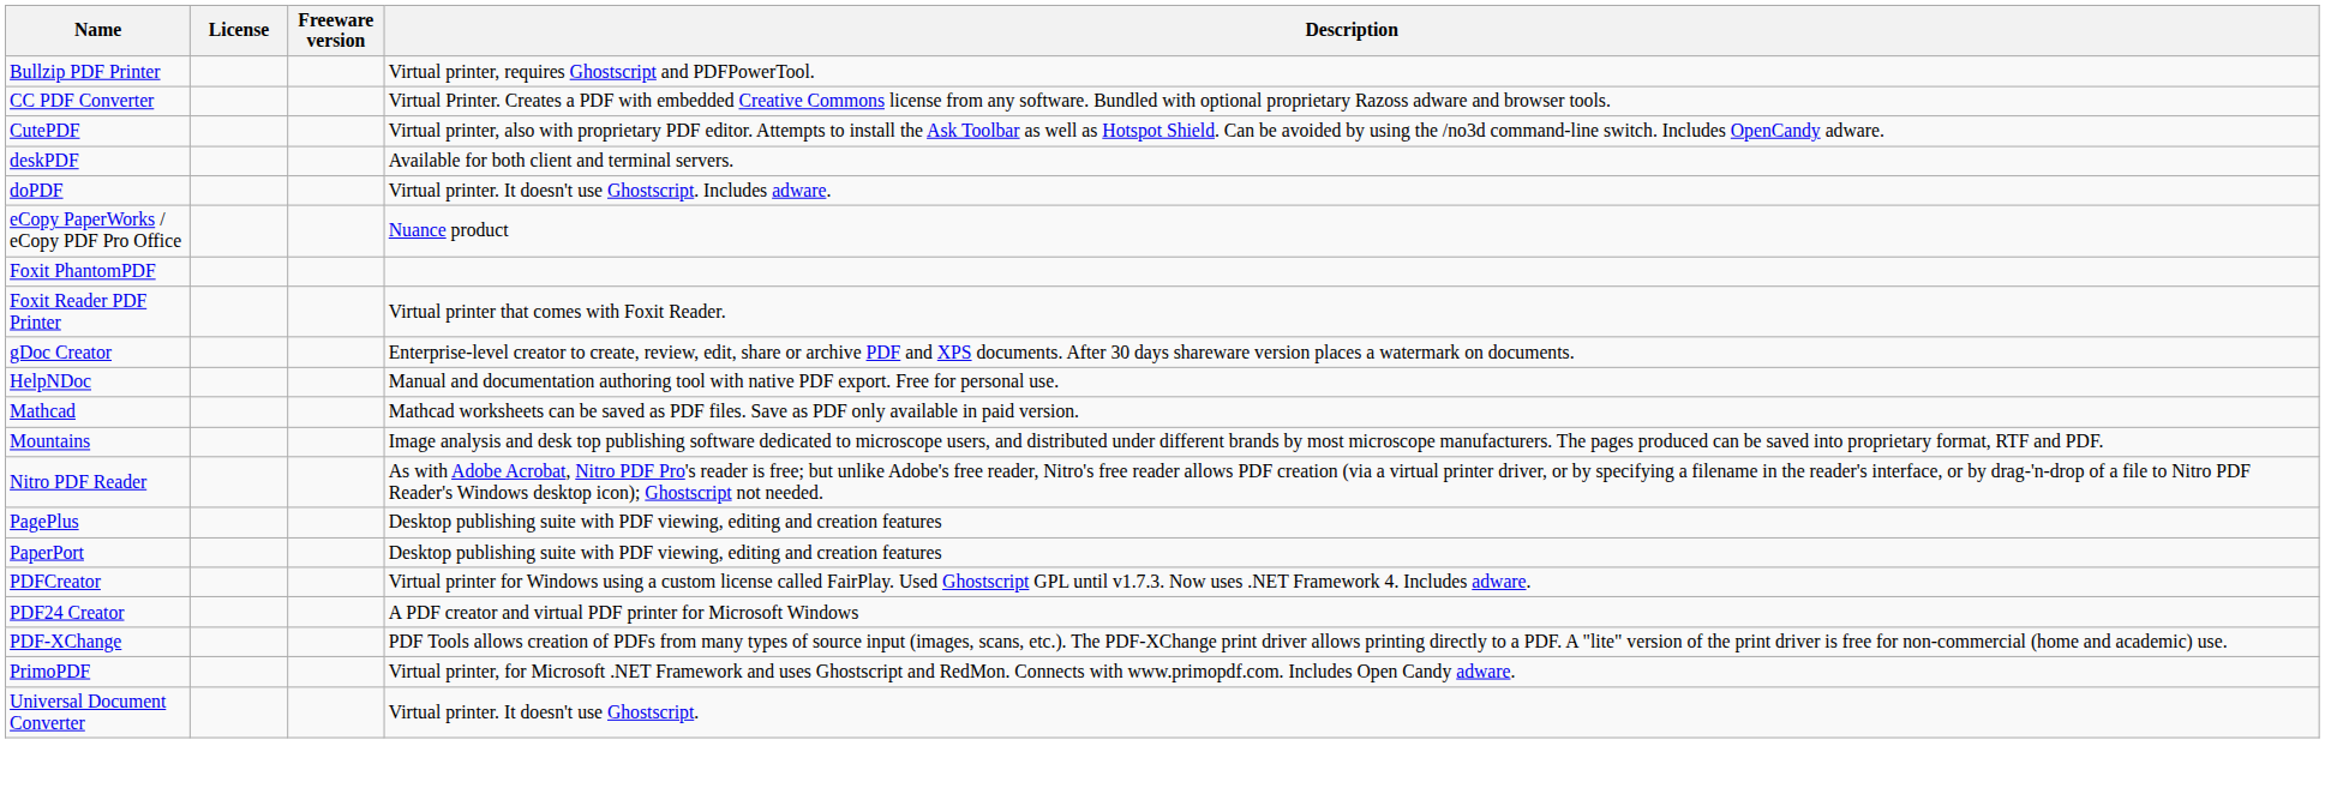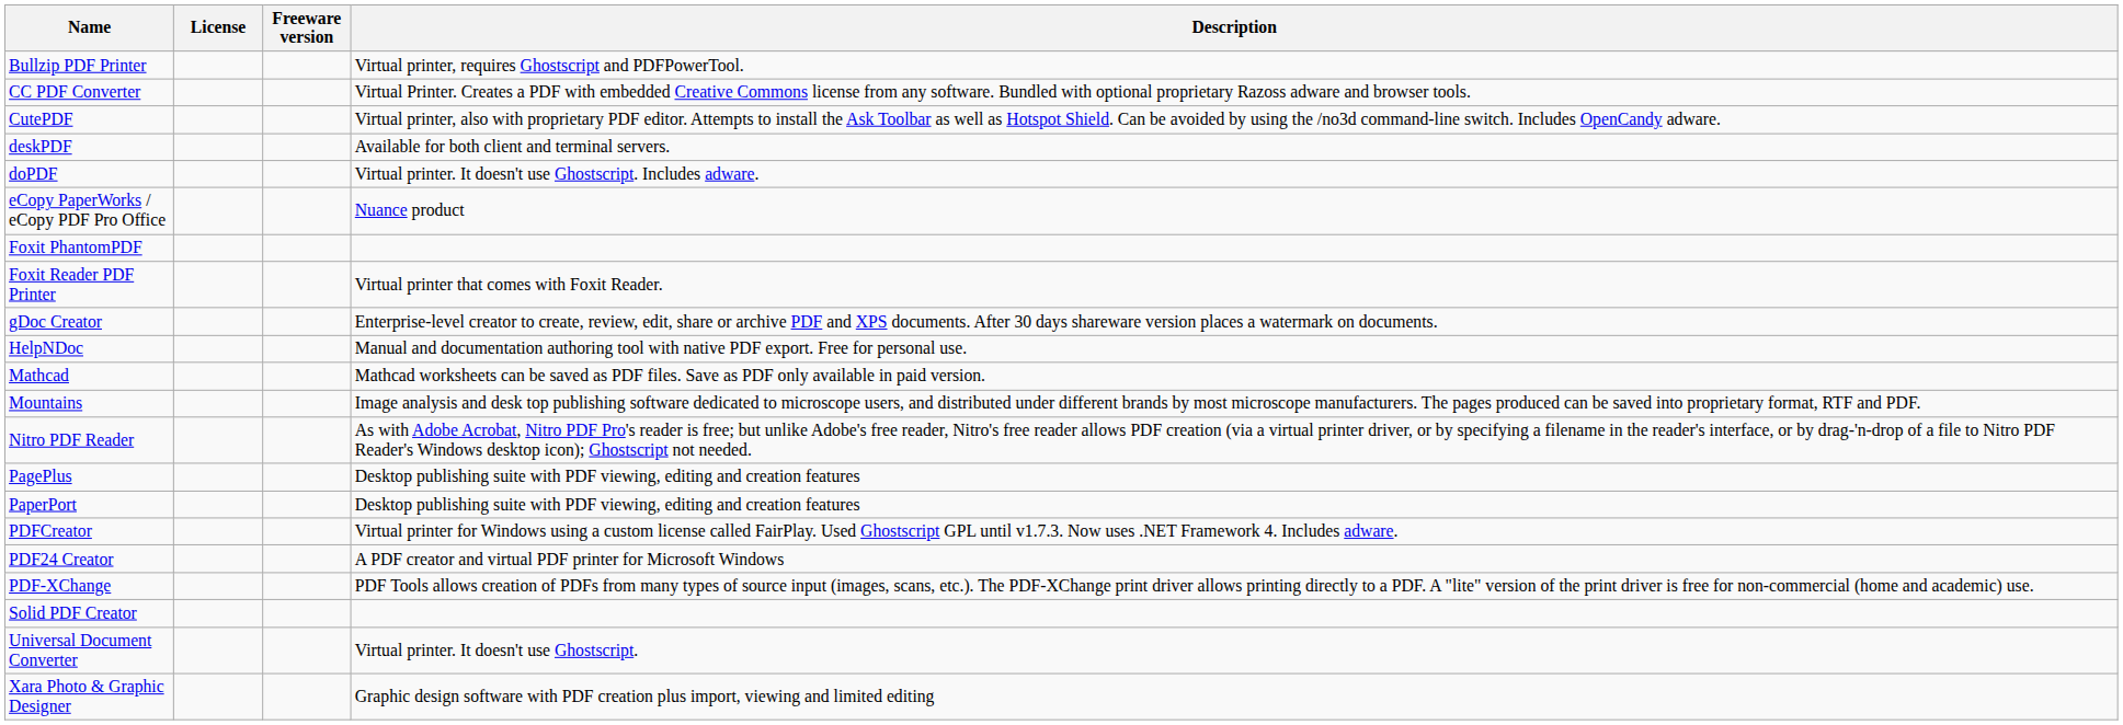 <table class="wikitable sortable">
 <tr>
 <th width=150 scope="col">Name</th>
 <th width=75 scope="col">License</th>
 <th width=75 scope="col">Freeware version</th>
 <th scope="col" class="unsortable">Description</th>
 </tr>
 <tr>
 <td><a href='#'>Bullzip PDF Printer</a></td>
 <td></td>
 <td></td>
 <td>Virtual printer, requires <a href='#'>Ghostscript</a> and PDFPowerTool.</td>
 </tr>
 <tr>
 <td><a href='#'>CC PDF Converter</a></td>
 <td></td>
 <td></td>
 <td>Virtual Printer. Creates a PDF with embedded <a href='#'>Creative Commons</a> license from any software. Bundled with optional proprietary Razoss adware and browser tools.</td>
 </tr>
 <tr>
 <td><a href='#'>CutePDF</a></td>
 <td></td>
 <td></td>
 <td>Virtual printer, also with proprietary PDF editor. Attempts to install the <a href='#'>Ask Toolbar</a> as well as <a href='#'>Hotspot Shield</a>. Can be avoided by using the /no3d command-line switch. Includes <a href='#'>OpenCandy</a> adware.</td>
 </tr>
 <tr>
 <td><a href='#'>deskPDF</a></td>
 <td></td>
 <td></td>
 <td>Available for both client and terminal servers.</td>
 </tr>
 <tr>
 <td><a href='#'>doPDF</a></td>
 <td></td>
 <td></td>
 <td>Virtual printer. It doesn't use <a href='#'>Ghostscript</a>. Includes <a href='#'>adware</a>.</td>
 </tr>
 <tr>
 <td><a href='#'>eCopy PaperWorks</a> /  eCopy PDF Pro Office</td>
 <td></td>
 <td></td>
 <td><a href='#'>Nuance</a> product</td>
 </tr>
 <tr>
 <td><a href='#'>Foxit PhantomPDF</a></td>
 <td></td>
 <td></td>
 <td></td>
 </tr>
 <tr>
 <td><a href='#'>Foxit Reader PDF Printer</a></td>
 <td></td>
 <td></td>
 <td>Virtual printer that comes with Foxit Reader.</td>
 </tr>
 <tr>
 <td><a href='#'>gDoc Creator</a></td>
 <td></td>
 <td></td>
 <td>Enterprise-level creator to create, review, edit, share or archive <a href='#'>PDF</a> and <a href='#'>XPS</a> documents. After 30 days shareware version places a watermark on documents.</td>
 </tr>
 <tr>
 <td><a href='#'>HelpNDoc</a></td>
 <td></td>
 <td></td>
 <td>Manual and documentation authoring tool with native PDF export. Free for personal use.</td>
 </tr>
 <tr>
 <td><a href='#'>Mathcad</a></td>
 <td></td>
 <td></td>
 <td>Mathcad worksheets can be saved as PDF files. Save as PDF only available in paid version.</td>
 </tr>
 <tr>
 <td><a href='#'>Mountains</a></td>
 <td></td>
 <td></td>
 <td>Image analysis and desk top publishing software dedicated to microscope users, and distributed under different brands by most microscope manufacturers. The pages produced can be saved into proprietary format, RTF and PDF.</td>
 </tr>
 <tr>
 <td><a href='#'>Nitro PDF Reader</a></td>
 <td></td>
 <td></td>
 <td>As with <a href='#'>Adobe Acrobat</a>, <a href='#'>Nitro PDF Pro</a>'s reader is free; but unlike Adobe's free reader, Nitro's free reader allows PDF creation (via a virtual printer driver, or by specifying a filename in the reader's interface, or by drag-'n-drop of a file to Nitro PDF Reader's Windows desktop icon); <a href='#'>Ghostscript</a> not needed.</td>
 </tr>
 <tr>
 <td><a href='#'>PagePlus</a></td>
 <td></td>
 <td></td>
 <td>Desktop publishing suite with PDF viewing, editing and creation features</td>
 </tr>
 <tr>
 <td><a href='#'>PaperPort</a></td>
 <td></td>
 <td></td>
 <td>Desktop publishing suite with PDF viewing, editing and creation features</td>
 </tr>
 <tr>
 <td><a href='#'>PDFCreator</a></td>
 <td></td>
 <td></td>
 <td>Virtual printer for Windows using a custom license called FairPlay. Used <a href='#'>Ghostscript</a> GPL until v1.7.3. Now uses .NET Framework 4. Includes <a href='#'>adware</a>.</td>
 </tr>
 <tr>
 <td><a href='#'>PDF24 Creator</a></td>
 <td></td>
 <td></td>
 <td>A PDF creator and virtual PDF printer for Microsoft Windows</td>
 </tr>
 <tr>
 <td><a href='#'>PDF-XChange</a></td>
 <td></td>
 <td></td>
 <td>PDF Tools allows creation of PDFs from many types of source input (images, scans, etc.). The PDF-XChange print driver allows printing directly to a PDF. A "lite" version of the print driver is free for non-commercial (home and academic) use.</td>
 </tr>
 <tr>
-<td><a href='#'>PrimoPDF</a></td>
+<td><a href='#'>Solid PDF Creator</a></td>
 <td></td>
 <td></td>
-<td>Virtual printer, for Microsoft .NET Framework and uses Ghostscript and RedMon. Connects with www.primopdf.com. Includes Open Candy <a href='#'>adware</a>.</td>
+<td></td>
 </tr>
 <tr>
 <td><a href='#'>Universal Document Converter</a></td>
 <td></td>
 <td></td>
 <td>Virtual printer. It doesn't use <a href='#'>Ghostscript</a>.</td>
 </tr>
+<tr>
+<td><a href='#'>Xara Photo & Graphic Designer</a></td>
+<td></td>
+<td></td>
+<td>Graphic design software with PDF creation plus import, viewing and limited editing</td>
+</tr>
 </table>
